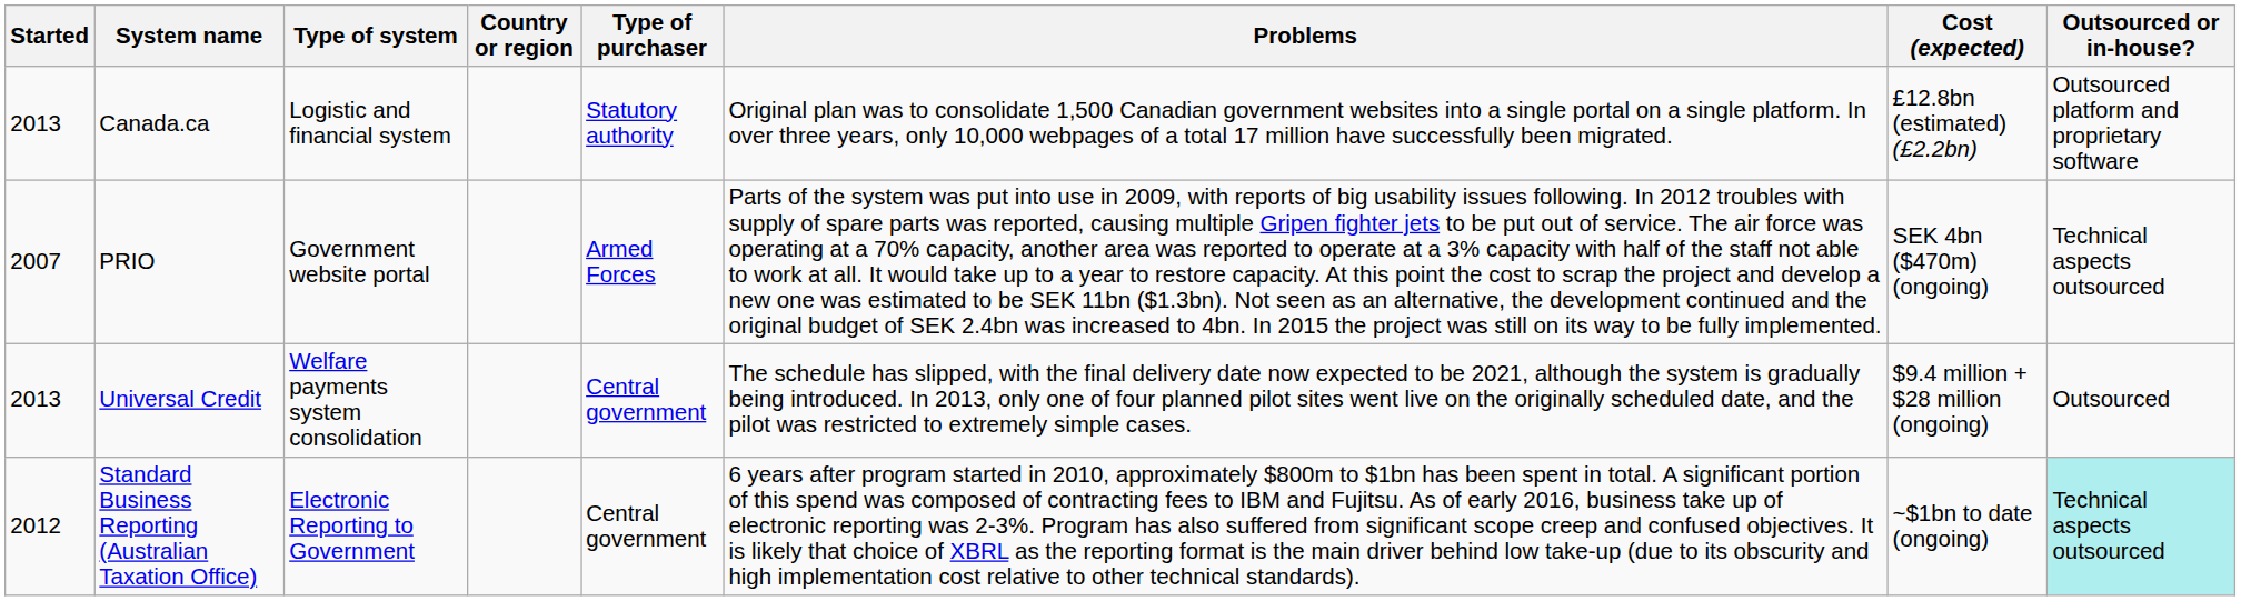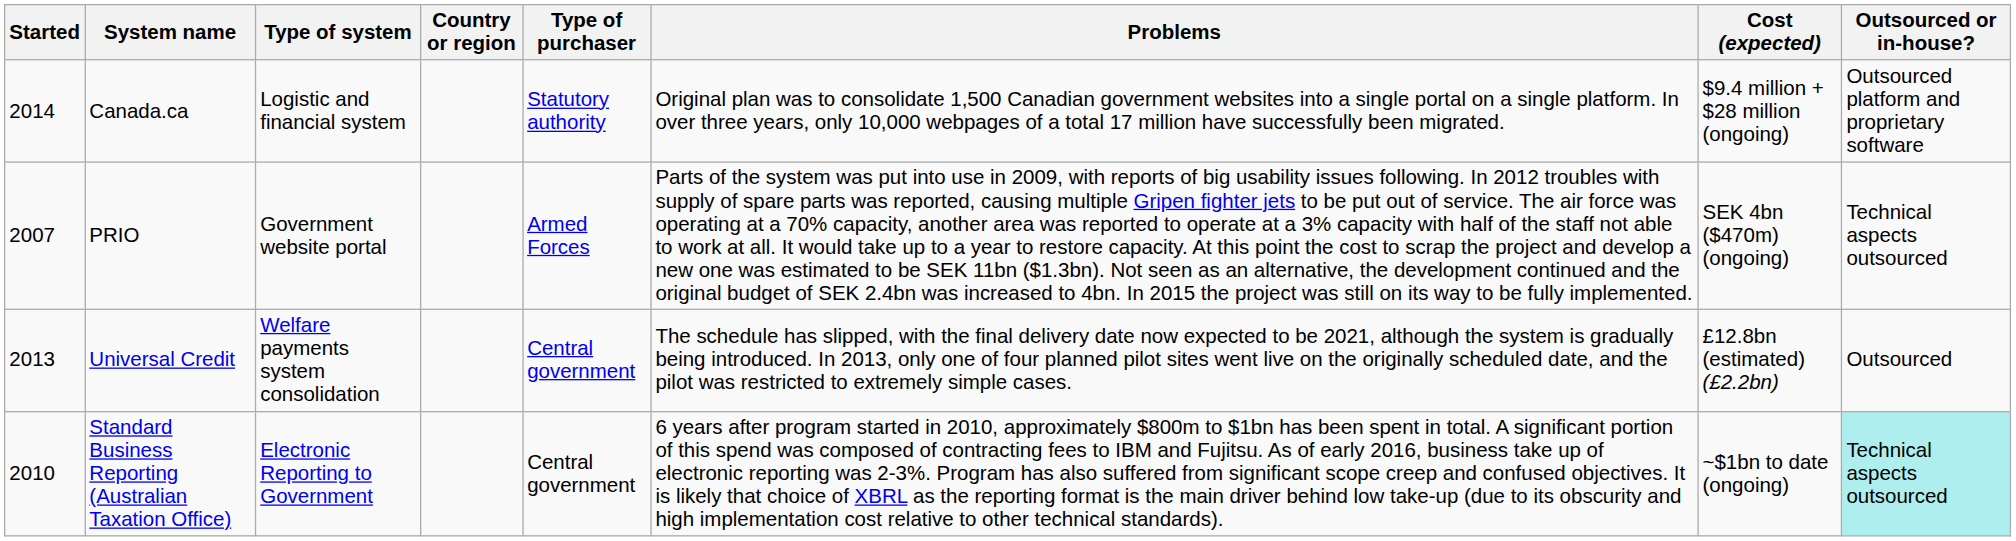 <table class="sortable wikitable" style="width: auto">
 <tr>
 <th>Started</th>
 <th>System name</th>
 <th>Type of system</th>
 <th>Country or region</th>
 <th>Type of purchaser</th>
 <th class="unsortable">Problems</th>
 <th class="unsortable">Cost <em>(expected)</em></th>
 <th>Outsourced or in-house?</th>
 </tr>
 <tr>
-<td>2013</td>
+<td>2014</td>
 <td>Canada.ca</td>
 <td>Logistic and financial system</td>
 <td></td>
 <td><a href='#'>Statutory authority</a></td>
 <td>Original plan was to consolidate 1,500 Canadian government websites into a single portal on a single platform. In over three years, only 10,000 webpages of a total 17 million have successfully been migrated.</td>
-<td>£12.8bn (estimated) <em>(£2.2bn)</em></td>
+<td>$9.4 million + $28 million (ongoing)</td>
 <td>Outsourced platform and proprietary software</td>
 </tr>
 <tr>
 <td>2007</td>
 <td>PRIO</td>
 <td>Government website portal</td>
 <td></td>
 <td><a href='#'>Armed Forces</a></td>
 <td>Parts of the system was put into use in 2009, with reports of big usability issues following. In 2012 troubles with supply of spare parts was reported, causing multiple <a href='#'>Gripen fighter jets</a> to be put out of service. The air force was operating at a 70% capacity, another area was reported to operate at a 3% capacity with half of the staff not able to work at all. It would take up to a year to restore capacity. At this point the cost to scrap the project and develop a new one was estimated to be SEK 11bn ($1.3bn). Not seen as an alternative, the development continued and the original budget of SEK 2.4bn was increased to 4bn. In 2015 the project was still on its way to be fully implemented.</td>
 <td>SEK 4bn ($470m) (ongoing)</td>
 <td>Technical aspects outsourced</td>
 </tr>
 <tr>
 <td>2013</td>
 <td><a href='#'>Universal Credit</a></td>
 <td><a href='#'>Welfare</a> payments system consolidation</td>
 <td></td>
 <td><a href='#'>Central government</a></td>
 <td>The schedule has slipped, with the final delivery date now expected to be 2021, although the system is gradually being introduced. In 2013, only one of four planned pilot sites went live on the originally scheduled date, and the pilot was restricted to extremely simple cases.</td>
-<td>$9.4 million + $28 million (ongoing)</td>
+<td>£12.8bn (estimated) <em>(£2.2bn)</em></td>
 <td>Outsourced</td>
 </tr>
 <tr>
-<td>2012</td>
+<td>2010</td>
 <td><a href='#'>Standard Business Reporting (Australian Taxation Office)</a></td>
 <td><a href='#'>Electronic Reporting to Government</a></td>
 <td></td>
 <td>Central government</td>
 <td>6 years after program started in 2010, approximately $800m to $1bn has been spent in total. A significant portion of this spend was composed of contracting fees to IBM and Fujitsu. As of early 2016, business take up of electronic reporting was 2-3%. Program has also suffered from significant scope creep and confused objectives. It is likely that choice of <a href='#'>XBRL</a> as the reporting format is the main driver behind low take-up (due to its obscurity and high implementation cost  relative to other technical standards).</td>
 <td>~$1bn to date (ongoing)</td>
 <td style="background: paleturquoise;">Technical aspects outsourced</td>
 </tr>
 </table>
